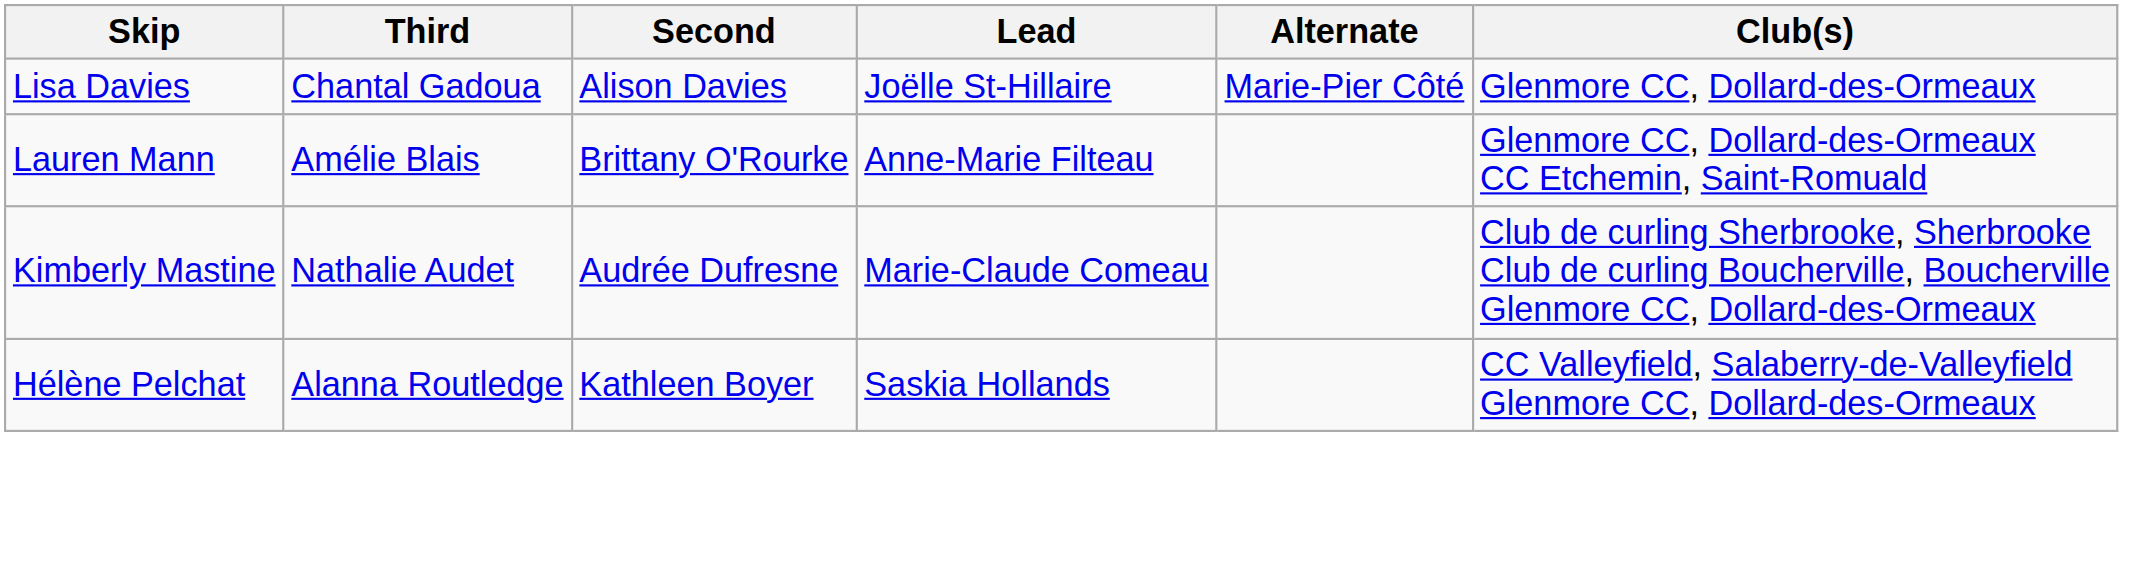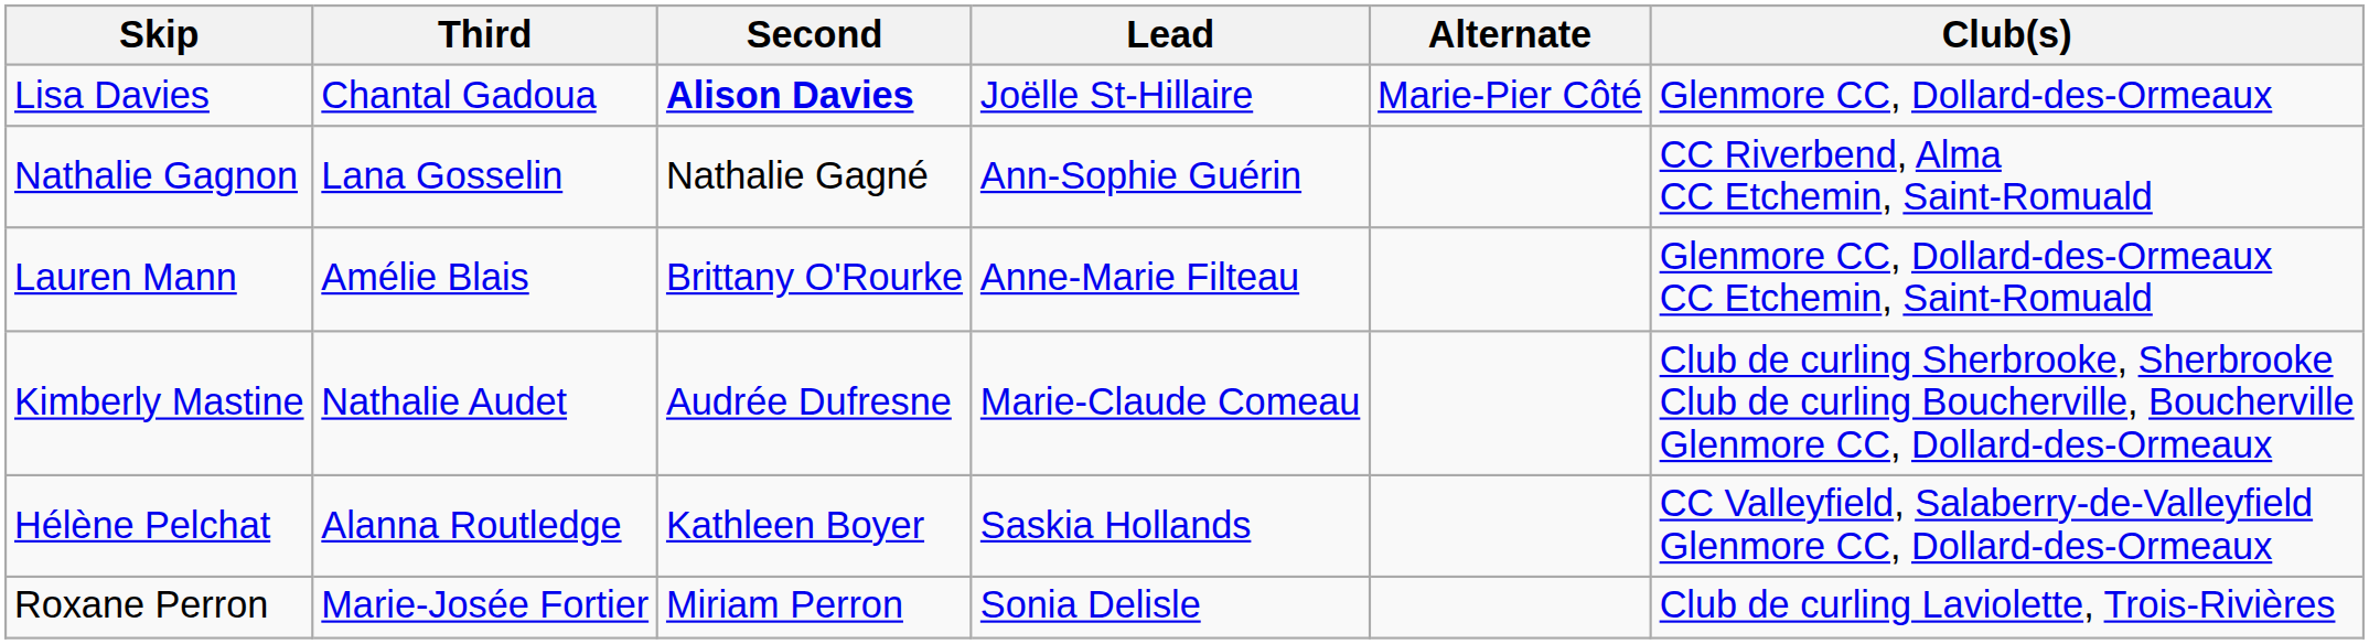 <table class="wikitable">
 <tr>
 <th>Skip</th>
 <th>Third</th>
 <th>Second</th>
 <th>Lead</th>
 <th>Alternate</th>
 <th>Club(s)</th>
 </tr>
 <tr>
 <td><a href='#'>Lisa Davies</a></td>
 <td><a href='#'>Chantal Gadoua</a></td>
-<td><a href='#'>Alison Davies</a></td>
+<td><strong><a href='#'>Alison Davies</a></strong></td>
 <td><a href='#'>Joëlle St-Hillaire</a></td>
 <td><a href='#'>Marie-Pier Côté</a></td>
 <td><a href='#'>Glenmore CC</a>, <a href='#'>Dollard-des-Ormeaux</a></td>
+</tr>
+<tr>
+<td><a href='#'>Nathalie Gagnon</a></td>
+<td><a href='#'>Lana Gosselin</a></td>
+<td>Nathalie Gagné</td>
+<td><a href='#'>Ann-Sophie Guérin</a></td>
+<td></td>
+<td><a href='#'>CC Riverbend</a>, <a href='#'>Alma</a> <br> <a href='#'>CC Etchemin</a>, <a href='#'>Saint-Romuald</a></td>
 </tr>
 <tr>
 <td><a href='#'>Lauren Mann</a></td>
 <td><a href='#'>Amélie Blais</a></td>
 <td><a href='#'>Brittany O'Rourke</a></td>
 <td><a href='#'>Anne-Marie Filteau</a></td>
 <td></td>
 <td><a href='#'>Glenmore CC</a>, <a href='#'>Dollard-des-Ormeaux</a> <br> <a href='#'>CC Etchemin</a>, <a href='#'>Saint-Romuald</a></td>
 </tr>
 <tr>
 <td><a href='#'>Kimberly Mastine</a></td>
 <td><a href='#'>Nathalie Audet</a></td>
 <td><a href='#'>Audrée Dufresne</a></td>
 <td><a href='#'>Marie-Claude Comeau</a></td>
 <td></td>
 <td><a href='#'>Club de curling Sherbrooke</a>, <a href='#'>Sherbrooke</a> <br> <a href='#'>Club de curling Boucherville</a>, <a href='#'>Boucherville</a> <br> <a href='#'>Glenmore CC</a>, <a href='#'>Dollard-des-Ormeaux</a></td>
 </tr>
 <tr>
 <td><a href='#'>Hélène Pelchat</a></td>
 <td><a href='#'>Alanna Routledge</a></td>
 <td><a href='#'>Kathleen Boyer</a></td>
 <td><a href='#'>Saskia Hollands</a></td>
 <td></td>
 <td><a href='#'>CC Valleyfield</a>, <a href='#'>Salaberry-de-Valleyfield</a> <br> <a href='#'>Glenmore CC</a>, <a href='#'>Dollard-des-Ormeaux</a></td>
 </tr>
+<tr>
+<td>Roxane Perron</td>
+<td><a href='#'>Marie-Josée Fortier</a></td>
+<td><a href='#'>Miriam Perron</a></td>
+<td><a href='#'>Sonia Delisle</a></td>
+<td></td>
+<td><a href='#'>Club de curling Laviolette</a>, <a href='#'>Trois-Rivières</a></td>
+</tr>
 </table>
